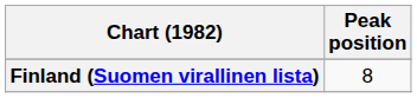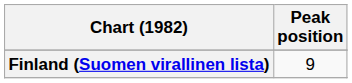 <table class="wikitable sortable plainrowheaders" style="text-align:center">
 <tr>
 <th scope="col">Chart (1982)</th>
 <th scope="col">Peak<br>position</th>
 </tr>
 <tr>
 </tr>
 <tr>
 <th scope="row">Finland (<a href='#'>Suomen virallinen lista</a>)</th>
-<td>8</td>
+<td>9</td>
 </tr>
 <tr>
 </tr>
 <tr>
 </tr>
 <tr>
 </tr>
 <tr>
 </tr>
 <tr>
 </tr>
 </table>
